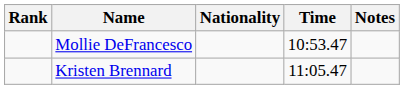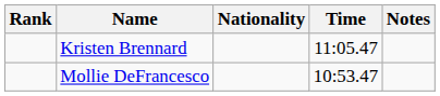 <table class="wikitable sortable" style="text-align:center">
 <tr>
 <th>Rank</th>
 <th>Name</th>
 <th>Nationality</th>
 <th>Time</th>
 <th>Notes</th>
 </tr>
 <tr>
 <td align=center></td>
+<td align=left><a href='#'>Kristen Brennard</a></td>
+<td align=left></td>
+<td>11:05.47</td>
+<td></td>
+</tr>
+<tr>
+<td align=center></td>
 <td align=left><a href='#'>Mollie DeFrancesco</a></td>
 <td align=left></td>
 <td>10:53.47</td>
 <td></td>
 </tr>
-<tr>
-<td align=center></td>
-<td align=left><a href='#'>Kristen Brennard</a></td>
-<td align=left></td>
-<td>11:05.47</td>
-<td></td>
-</tr>
 </table>
